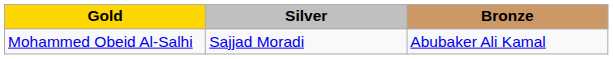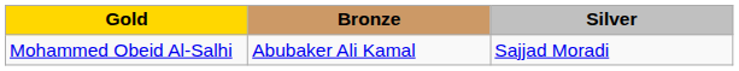 <table class="wikitable" style="text-align:left">
 <tr align="center">
 <td width=200 bgcolor=gold><strong>Gold</strong></td>
+<td width=200 bgcolor=CC9966><strong>Bronze</strong></td>
 <td width=200 bgcolor=silver><strong>Silver</strong></td>
-<td width=200 bgcolor=CC9966><strong>Bronze</strong></td>
 </tr>
 <tr>
 <td><a href='#'>Mohammed Obeid Al-Salhi</a><br><em></em></td>
+<td><a href='#'>Abubaker Ali Kamal</a><br><em></em></td>
 <td><a href='#'>Sajjad Moradi</a><br><em></em></td>
-<td><a href='#'>Abubaker Ali Kamal</a><br><em></em></td>
 </tr>
 </table>
